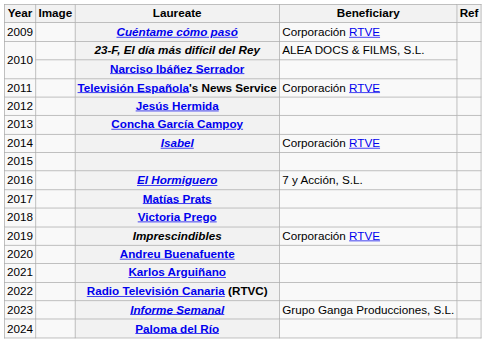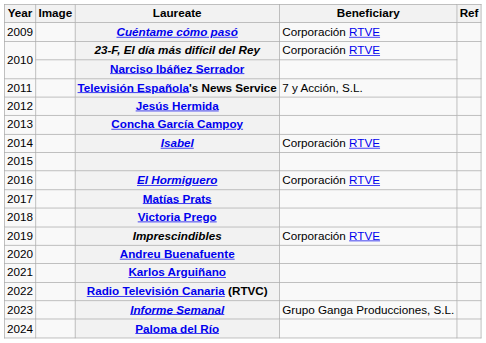 <table class="wikitable plainrowheaders sortable">
 <tr>
 <th scope=col>Year</th>
 <th scope=col class=unsortable>Image</th>
 <th scope=col>Laureate</th>
 <th scope=col class=unsortable>Beneficiary</th>
 <th scope=col class=unsortable>Ref</th>
 </tr>
 <tr>
 <td>2009</td>
 <td></td>
 <th scope=row data-sort-value="Cuéntame cómo pasó"><em><a href='#'>Cuéntame cómo pasó</a></em></th>
 <td>Corporación <a href='#'>RTVE</a></td>
 <td></td>
 </tr>
 <tr>
 <td rowspan=2>2010</td>
 <td></td>
 <th scope=row data-sort-value="23-F, El día más difícil del Rey"><em>23-F, El día más difícil del Rey</em></th>
-<td>ALEA DOCS & FILMS, S.L.</td>
+<td>Corporación <a href='#'>RTVE</a></td>
 <td rowspan=2></td>
 </tr>
 <tr>
 <td></td>
 <th scope=row data-sort-value="Ibáñez Serrador, Narciso"><a href='#'>Narciso Ibáñez Serrador</a></th>
 <td></td>
 </tr>
 <tr>
 <td>2011</td>
 <td></td>
 <th scope=row data-sort-value="Televisión Española's News Service"><a href='#'>Televisión Española</a>'s News Service</th>
-<td>Corporación <a href='#'>RTVE</a></td>
+<td>7 y Acción, S.L.</td>
 <td></td>
 </tr>
 <tr>
 <td>2012</td>
 <td></td>
 <th scope=row data-sort-value="Hermida Pineda, Jesús"><a href='#'>Jesús Hermida</a></th>
 <td></td>
 <td></td>
 </tr>
 <tr>
 <td>2013</td>
 <td></td>
 <th scope=row data-sort-value="García Campoy, Concha"><a href='#'>Concha García Campoy</a></th>
 <td></td>
 <td></td>
 </tr>
 <tr>
 <td>2014</td>
 <td></td>
 <th scope=row data-sort-value="Isabel"><em><a href='#'>Isabel</a></em></th>
 <td>Corporación <a href='#'>RTVE</a></td>
 <td></td>
 </tr>
 <tr>
 <td>2015</td>
 <td></td>
 <th scope=row data-sort-value="Balbín Meana, José Luis"></th>
 <td></td>
 <td></td>
 </tr>
 <tr>
 <td>2016</td>
 <td></td>
 <th scope=row data-sort-value="Hormiguero, El"><em><a href='#'>El Hormiguero</a></em></th>
-<td>7 y Acción, S.L.</td>
+<td>Corporación <a href='#'>RTVE</a></td>
 <td></td>
 </tr>
 <tr>
 <td>2017</td>
 <td></td>
 <th scope=row data-sort-value="Prats Luque, Matías"><a href='#'>Matías Prats</a></th>
 <td></td>
 <td></td>
 </tr>
 <tr>
 <td>2018</td>
 <td></td>
 <th scope=row data-sort-value="Prego de Oliver y Tolivar, Victoria"><a href='#'>Victoria Prego</a></th>
 <td></td>
 <td></td>
 </tr>
 <tr>
 <td>2019</td>
 <td></td>
 <th scope=row data-sort-value="Imprescindibles"><em>Imprescindibles</em></th>
 <td>Corporación <a href='#'>RTVE</a></td>
 <td></td>
 </tr>
 <tr>
 <td>2020</td>
 <td></td>
 <th scope=row data-sort-value="Buenafuente, Andreu"><a href='#'>Andreu Buenafuente</a></th>
 <td></td>
 <td></td>
 </tr>
 <tr>
 <td>2021</td>
 <td></td>
 <th scope=row data-sort-value="Arguiñano, Karlos"><a href='#'>Karlos Arguiñano</a></th>
 <td></td>
 <td></td>
 </tr>
 <tr>
 <td>2022</td>
 <td></td>
 <th scope=row data-sort-value="Radio Televisión Canaria"><a href='#'>Radio Televisión Canaria</a> (RTVC)</th>
 <td></td>
 <td></td>
 </tr>
 <tr>
 <td>2023</td>
 <td></td>
 <th scope=row data-sort-value="Informe Semanal"><em><a href='#'>Informe Semanal</a></em></th>
 <td>Grupo Ganga Producciones, S.L.</td>
 <td></td>
 </tr>
 <tr>
 <td>2024</td>
 <td></td>
 <th scope=row data-sort-value="Río, Paloma del"><a href='#'>Paloma del Río</a></th>
 <td></td>
 <td></td>
 </tr>
 </table>
